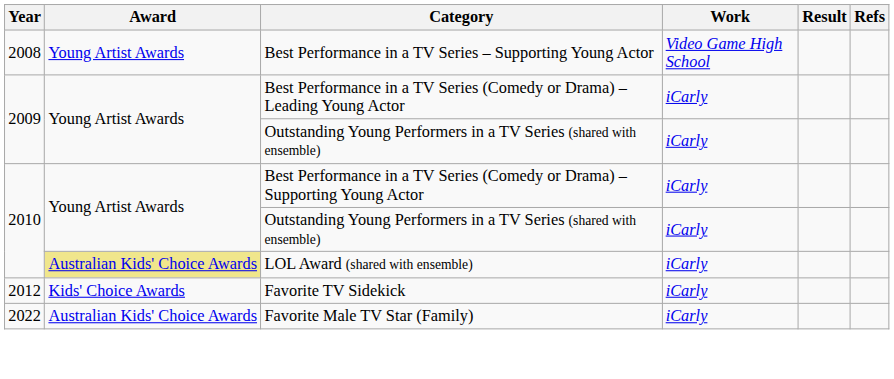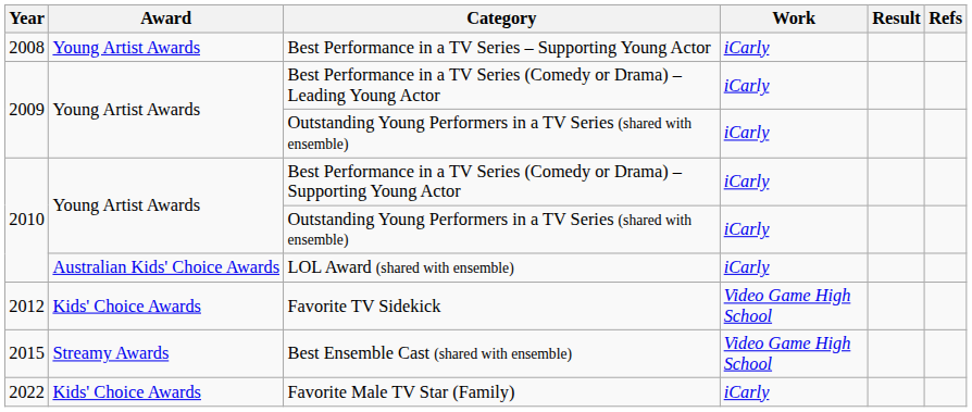 <table class="wikitable">
 <tr>
 <th>Year</th>
 <th>Award</th>
 <th>Category</th>
 <th>Work</th>
 <th>Result</th>
 <th>Refs</th>
 </tr>
 <tr>
 <td>2008</td>
 <td><a href='#'>Young Artist Awards</a></td>
 <td>Best Performance in a TV Series – Supporting Young Actor</td>
-<td><em><a href='#'>Video Game High School</a></em></td>
+<td><em><a href='#'>iCarly</a></em></td>
 <td></td>
 <td style="text-align:center;"></td>
 </tr>
 <tr>
 <td rowspan="2">2009</td>
 <td rowspan="2">Young Artist Awards</td>
 <td>Best Performance in a TV Series (Comedy or Drama) – Leading Young Actor</td>
 <td><em><a href='#'>iCarly</a></em></td>
 <td></td>
 <td style="text-align:center;"></td>
 </tr>
 <tr>
 <td>Outstanding Young Performers in a TV Series <small>(shared with ensemble)</small></td>
 <td><em><a href='#'>iCarly</a></em></td>
 <td></td>
 <td style="text-align:center;"></td>
 </tr>
 <tr>
 <td rowspan="3">2010</td>
 <td rowspan="2">Young Artist Awards</td>
 <td>Best Performance in a TV Series (Comedy or Drama) – Supporting Young Actor</td>
 <td><em><a href='#'>iCarly</a></em></td>
 <td></td>
 <td style="text-align:center;"></td>
 </tr>
 <tr>
 <td>Outstanding Young Performers in a TV Series <small>(shared with ensemble)</small></td>
 <td><em><a href='#'>iCarly</a></em></td>
 <td></td>
 <td style="text-align:center;"></td>
 </tr>
 <tr>
-<td style="background: khaki; white-space: nowrap;"><a href='#'>Australian Kids' Choice Awards</a></td>
+<td style="white-space: nowrap;"><a href='#'>Australian Kids' Choice Awards</a></td>
 <td>LOL Award <small>(shared with ensemble)</small></td>
 <td><em><a href='#'>iCarly</a></em></td>
 <td></td>
 <td style="text-align:center;"></td>
 </tr>
 <tr>
 <td>2012</td>
 <td><a href='#'>Kids' Choice Awards</a></td>
 <td>Favorite TV Sidekick</td>
-<td><em><a href='#'>iCarly</a></em></td>
+<td><em><a href='#'>Video Game High School</a></em></td>
+<td></td>
+<td style="text-align:center;"></td>
+</tr>
+<tr>
+<td>2015</td>
+<td><a href='#'>Streamy Awards</a></td>
+<td>Best Ensemble Cast <small>(shared with ensemble)</small></td>
+<td><em><a href='#'>Video Game High School</a></em></td>
 <td></td>
 <td style="text-align:center;"></td>
 </tr>
 <tr>
 <td>2022</td>
-<td style="white-space: nowrap;"><a href='#'>Australian Kids' Choice Awards</a></td>
+<td><a href='#'>Kids' Choice Awards</a></td>
 <td>Favorite Male TV Star (Family)</td>
 <td><em><a href='#'>iCarly</a></em></td>
 <td></td>
 <td style="text-align:center;"></td>
 </tr>
 </table>
